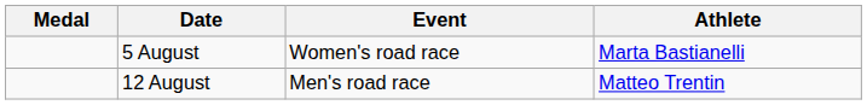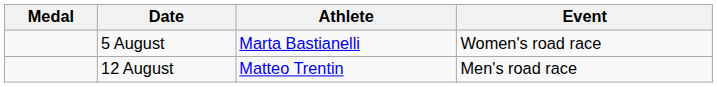 <table class="wikitable sortable" width=55% style="font-size:100%; text-align:left;">
 <tr>
 <th>Medal</th>
 <th>Date</th>
+<th>Athlete</th>
 <th>Event</th>
-<th>Athlete</th>
 </tr>
 <tr>
 <td></td>
 <td>5 August</td>
+<td><a href='#'>Marta Bastianelli</a></td>
 <td>Women's road race</td>
-<td><a href='#'>Marta Bastianelli</a></td>
 </tr>
 <tr>
 <td></td>
 <td>12 August</td>
+<td><a href='#'>Matteo Trentin</a></td>
 <td>Men's road race</td>
-<td><a href='#'>Matteo Trentin</a></td>
 </tr>
 </table>
